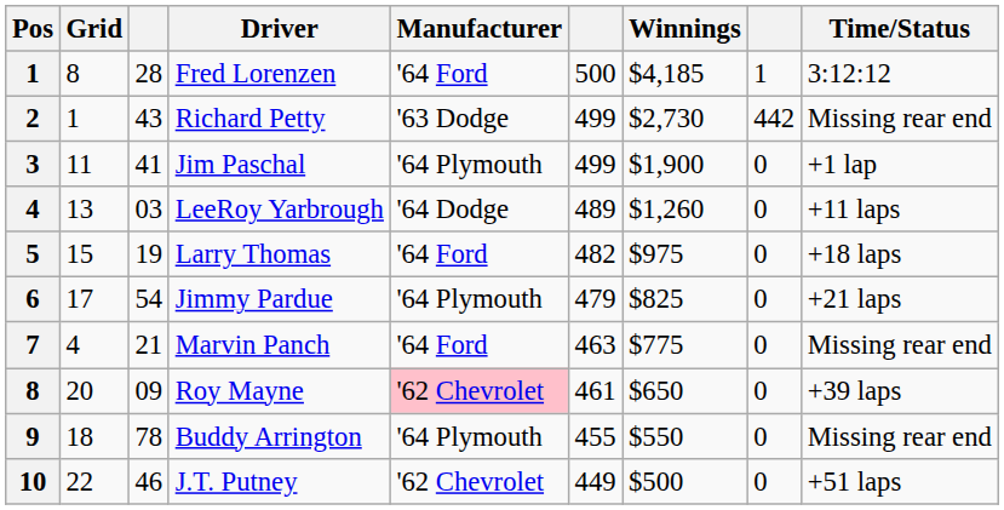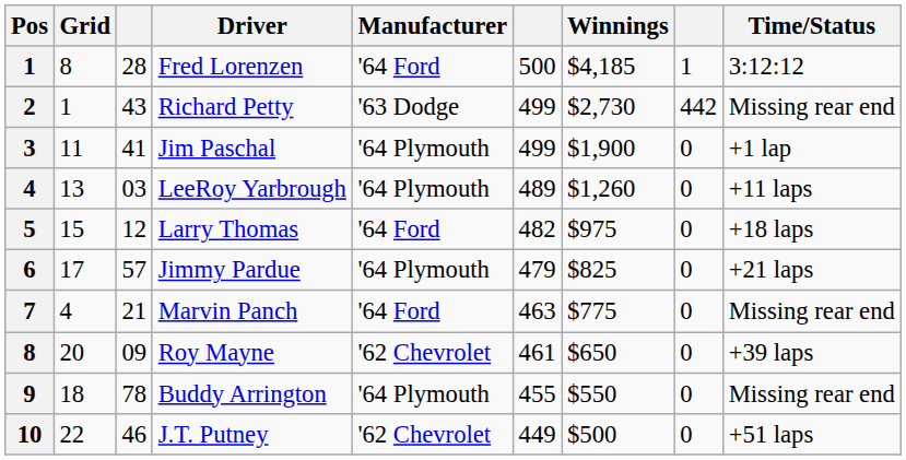 <table class="wikitable" style="font-size:95%">
 <tr>
 <th>Pos</th>
 <th>Grid</th>
 <th></th>
 <th>Driver</th>
 <th>Manufacturer</th>
 <th></th>
 <th>Winnings</th>
 <th></th>
 <th>Time/Status</th>
 </tr>
 <tr>
 <th>1</th>
 <td>8</td>
 <td>28</td>
 <td><a href='#'>Fred Lorenzen</a></td>
 <td>'64 <a href='#'>Ford</a></td>
 <td>500</td>
 <td>$4,185</td>
 <td>1</td>
 <td>3:12:12</td>
 </tr>
 <tr>
 <th>2</th>
 <td>1</td>
 <td>43</td>
 <td><a href='#'>Richard Petty</a></td>
 <td>'63 Dodge</td>
 <td>499</td>
 <td>$2,730</td>
 <td>442</td>
 <td>Missing rear end</td>
 </tr>
 <tr>
 <th>3</th>
 <td>11</td>
 <td>41</td>
 <td><a href='#'>Jim Paschal</a></td>
 <td>'64 Plymouth</td>
 <td>499</td>
 <td>$1,900</td>
 <td>0</td>
 <td>+1 lap</td>
 </tr>
 <tr>
 <th>4</th>
 <td>13</td>
 <td>03</td>
 <td><a href='#'>LeeRoy Yarbrough</a></td>
-<td>'64 Dodge</td>
+<td>'64 Plymouth</td>
 <td>489</td>
 <td>$1,260</td>
 <td>0</td>
 <td>+11 laps</td>
 </tr>
 <tr>
 <th>5</th>
 <td>15</td>
-<td>19</td>
+<td>12</td>
 <td><a href='#'>Larry Thomas</a></td>
 <td>'64 <a href='#'>Ford</a></td>
 <td>482</td>
 <td>$975</td>
 <td>0</td>
 <td>+18 laps</td>
 </tr>
 <tr>
 <th>6</th>
 <td>17</td>
-<td>54</td>
+<td>57</td>
 <td><a href='#'>Jimmy Pardue</a></td>
 <td>'64 Plymouth</td>
 <td>479</td>
 <td>$825</td>
 <td>0</td>
 <td>+21 laps</td>
 </tr>
 <tr>
 <th>7</th>
 <td>4</td>
 <td>21</td>
 <td><a href='#'>Marvin Panch</a></td>
 <td>'64 <a href='#'>Ford</a></td>
 <td>463</td>
 <td>$775</td>
 <td>0</td>
 <td>Missing rear end</td>
 </tr>
 <tr>
 <th>8</th>
 <td>20</td>
 <td>09</td>
 <td><a href='#'>Roy Mayne</a></td>
-<td style="background: pink;">'62 <a href='#'>Chevrolet</a></td>
+<td>'62 <a href='#'>Chevrolet</a></td>
 <td>461</td>
 <td>$650</td>
 <td>0</td>
 <td>+39 laps</td>
 </tr>
 <tr>
 <th>9</th>
 <td>18</td>
 <td>78</td>
 <td><a href='#'>Buddy Arrington</a></td>
 <td>'64 Plymouth</td>
 <td>455</td>
 <td>$550</td>
 <td>0</td>
 <td>Missing rear end</td>
 </tr>
 <tr>
 <th>10</th>
 <td>22</td>
 <td>46</td>
 <td><a href='#'>J.T. Putney</a></td>
 <td>'62 <a href='#'>Chevrolet</a></td>
 <td>449</td>
 <td>$500</td>
 <td>0</td>
 <td>+51 laps</td>
 </tr>
 </table>
